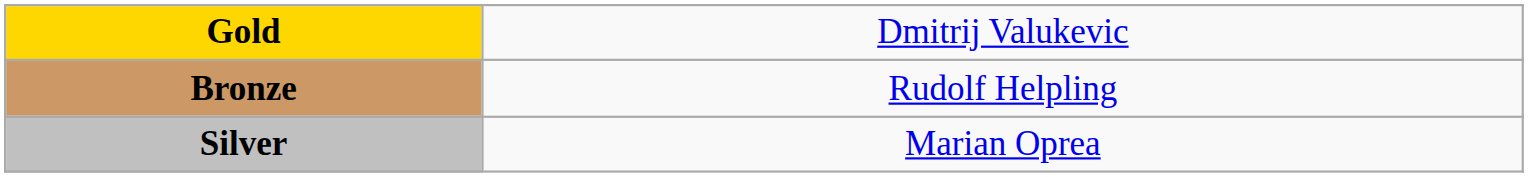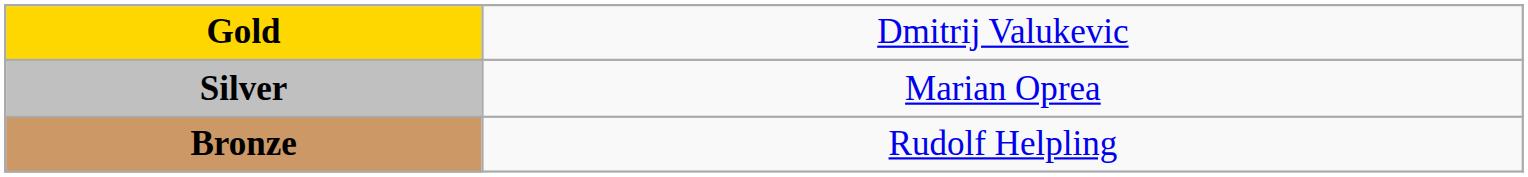 <table class="wikitable" style="text-align:center; " width="35%">
 <tr>
 <td bgcolor="gold"><strong>Gold</strong></td>
 <td><a href='#'>Dmitrij Valukevic</a><br>  <small><em></em></small></td>
 </tr>
 <tr>
+<td bgcolor="silver"><strong>Silver</strong></td>
+<td><a href='#'>Marian Oprea</a><br>  <small><em></em></small></td>
+</tr>
+<tr>
 <td bgcolor="CC9966"><strong>Bronze</strong></td>
 <td><a href='#'>Rudolf Helpling</a><br>  <small><em></em></small></td>
 </tr>
-<tr>
-<td bgcolor="silver"><strong>Silver</strong></td>
-<td><a href='#'>Marian Oprea</a><br>  <small><em></em></small></td>
-</tr>
 </table>
